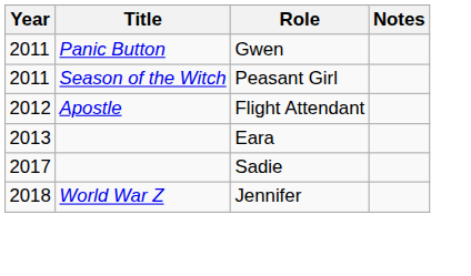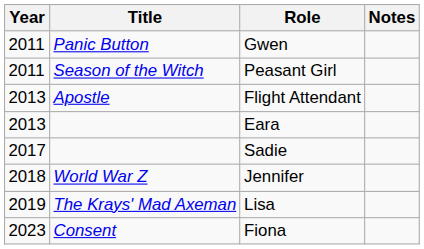 <table class="wikitable sortable">
 <tr>
 <th>Year</th>
 <th>Title</th>
 <th>Role</th>
 <th class="unsortable">Notes</th>
 </tr>
 <tr>
 <td>2011</td>
 <td><em><a href='#'>Panic Button</a></em></td>
 <td>Gwen</td>
 <td></td>
 </tr>
 <tr>
 <td>2011</td>
 <td><em><a href='#'>Season of the Witch</a></em></td>
 <td>Peasant Girl</td>
 <td></td>
 </tr>
 <tr>
-<td>2012</td>
+<td>2013</td>
 <td><em><a href='#'>Apostle</a></em></td>
 <td>Flight Attendant</td>
 <td></td>
 </tr>
 <tr>
 <td>2013</td>
 <td><em></em></td>
 <td>Eara</td>
 <td></td>
 </tr>
 <tr>
 <td>2017</td>
 <td><em></em></td>
 <td>Sadie</td>
 <td></td>
 </tr>
 <tr>
 <td>2018</td>
 <td><em><a href='#'>World War Z</a></em></td>
 <td>Jennifer</td>
 <td></td>
 </tr>
+<tr>
+<td>2019</td>
+<td><em><a href='#'>The Krays' Mad Axeman</a></em></td>
+<td>Lisa</td>
+<td></td>
+</tr>
+<tr>
+<td>2023</td>
+<td><em><a href='#'>Consent</a></em></td>
+<td>Fiona</td>
+<td></td>
+</tr>
 </table>
